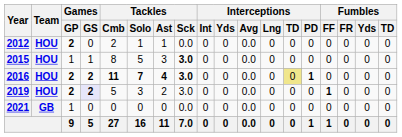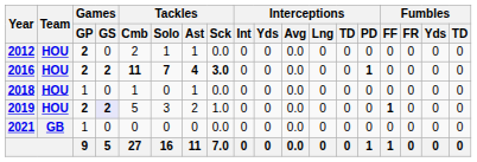 <table class="wikitable" style="text-align:center;">
 <tr>
 <th rowspan="2">Year</th>
 <th rowspan="2">Team</th>
 <th colspan="2">Games</th>
 <th colspan="4">Tackles</th>
 <th colspan="6">Interceptions</th>
 <th colspan="4">Fumbles</th>
 </tr>
 <tr>
 <th>GP</th>
 <th>GS</th>
 <th>Cmb</th>
 <th>Solo</th>
 <th>Ast</th>
 <th>Sck</th>
 <th>Int</th>
 <th>Yds</th>
 <th>Avg</th>
 <th>Lng</th>
 <th>TD</th>
 <th>PD</th>
 <th>FF</th>
 <th>FR</th>
 <th>Yds</th>
 <th>TD</th>
 </tr>
 <tr>
 <th><a href='#'>2012</a></th>
 <th><a href='#'>HOU</a></th>
 <td><strong>2</strong></td>
 <td>0</td>
 <td>2</td>
 <td>1</td>
 <td>1</td>
 <td>0.0</td>
 <td>0</td>
 <td>0</td>
 <td>0.0</td>
 <td>0</td>
 <td>0</td>
 <td>0</td>
 <td>0</td>
 <td>0</td>
 <td>0</td>
 <td>0</td>
 </tr>
 <tr>
-<th><a href='#'>2015</a></th>
-<th><a href='#'>HOU</a></th>
-<td>1</td>
-<td>1</td>
-<td>8</td>
-<td>5</td>
-<td>3</td>
-<td><strong>3.0</strong></td>
-<td>0</td>
-<td>0</td>
-<td>0.0</td>
-<td>0</td>
-<td>0</td>
-<td>0</td>
-<td>0</td>
-<td>0</td>
-<td>0</td>
-<td>0</td>
-</tr>
-<tr>
 <th><a href='#'>2016</a></th>
 <th><a href='#'>HOU</a></th>
 <td><strong>2</strong></td>
 <td><strong>2</strong></td>
 <td><strong>11</strong></td>
 <td><strong>7</strong></td>
 <td><strong>4</strong></td>
 <td><strong>3.0</strong></td>
 <td>0</td>
 <td>0</td>
 <td>0.0</td>
 <td>0</td>
-<td style="background: khaki;">0</td>
+<td>0</td>
 <td><strong>1</strong></td>
+<td>0</td>
+<td>0</td>
+<td>0</td>
+<td>0</td>
+</tr>
+<tr>
+<th><a href='#'>2018</a></th>
+<th><a href='#'>HOU</a></th>
+<td>1</td>
+<td>0</td>
+<td>1</td>
+<td>0</td>
+<td>1</td>
+<td>0.0</td>
+<td>0</td>
+<td>0</td>
+<td>0.0</td>
+<td>0</td>
+<td>0</td>
+<td>0</td>
 <td>0</td>
 <td>0</td>
 <td>0</td>
 <td>0</td>
 </tr>
 <tr>
 <th><a href='#'>2019</a></th>
 <th><a href='#'>HOU</a></th>
 <td><strong>2</strong></td>
 <td style="background: lavender;"><strong>2</strong></td>
 <td>5</td>
 <td>3</td>
 <td>2</td>
-<td>3.0</td>
+<td>1.0</td>
 <td>0</td>
 <td>0</td>
 <td>0.0</td>
 <td>0</td>
 <td>0</td>
 <td>0</td>
 <td><strong>1</strong></td>
 <td>0</td>
 <td>0</td>
 <td>0</td>
 </tr>
 <tr>
 <th><a href='#'>2021</a></th>
 <th><a href='#'>GB</a></th>
 <td>1</td>
 <td>0</td>
 <td>0</td>
 <td>0</td>
 <td>0</td>
 <td>0.0</td>
 <td>0</td>
 <td>0</td>
 <td>0.0</td>
 <td>0</td>
 <td>0</td>
 <td>0</td>
 <td>0</td>
 <td>0</td>
 <td>0</td>
 <td>0</td>
 </tr>
 <tr>
 <th colspan="2"></th>
 <th>9</th>
 <th>5</th>
 <th>27</th>
 <th>16</th>
 <th>11</th>
 <th>7.0</th>
 <th>0</th>
 <th>0</th>
 <th>0.0</th>
 <th>0</th>
 <th>0</th>
 <th>1</th>
 <th>1</th>
 <th>0</th>
 <th>0</th>
 <th>0</th>
 </tr>
 </table>
